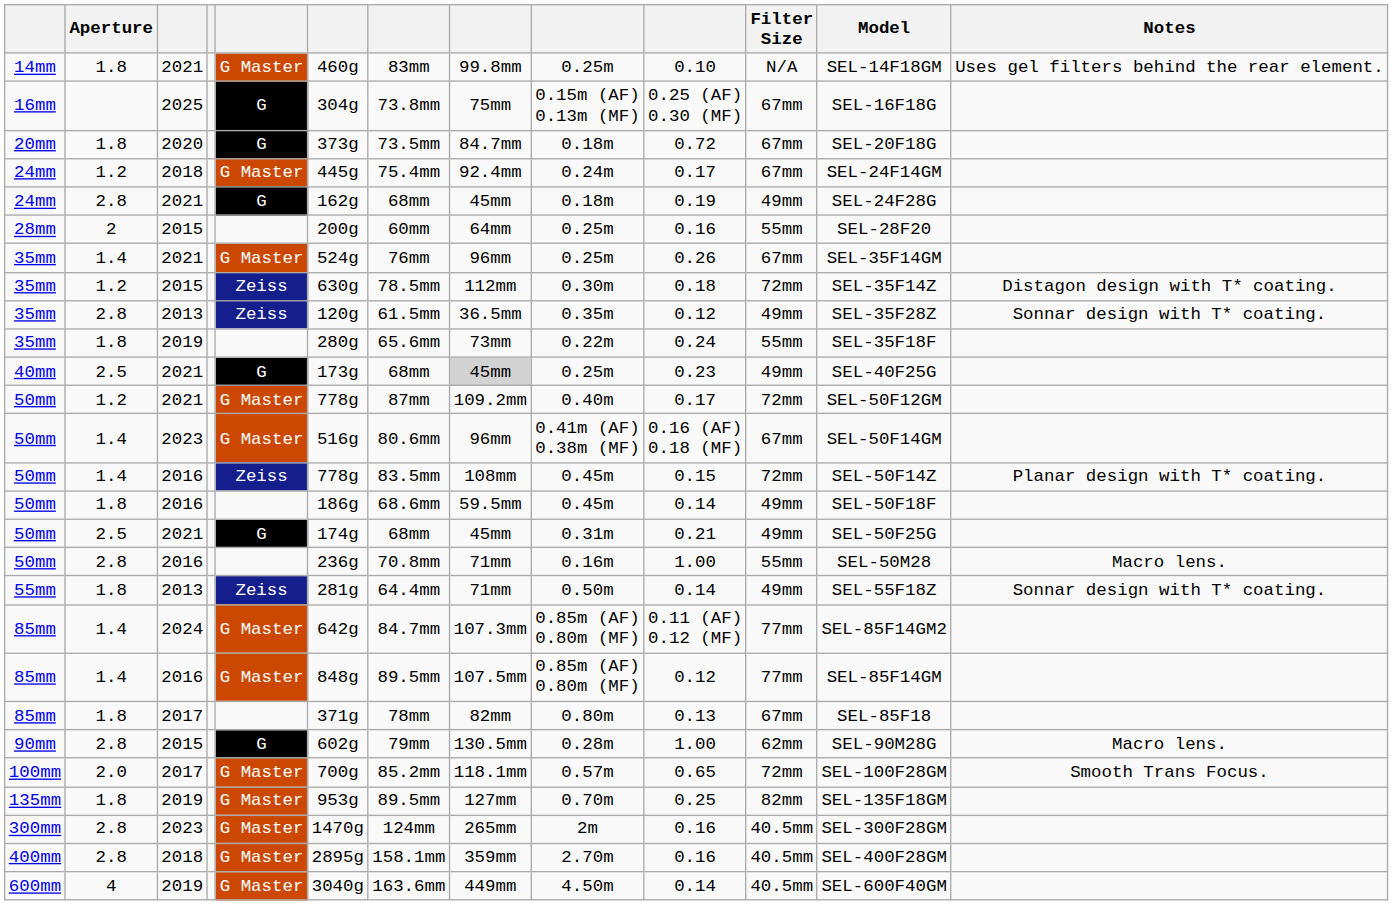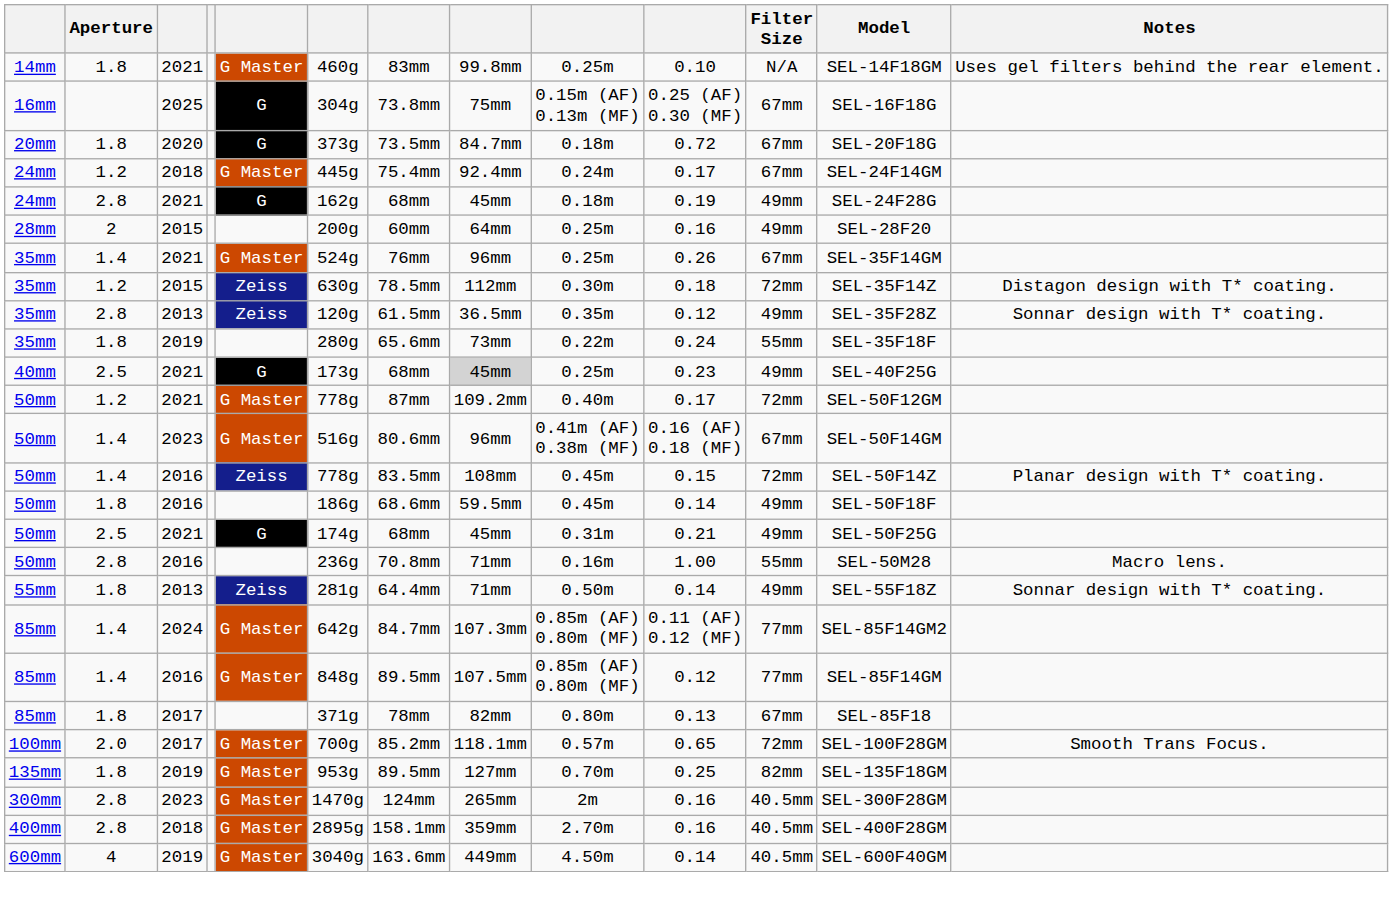 <table class="wikitable sortable" style="text-align:center">
 <tr>
 <th></th>
 <th>Aperture</th>
 <th></th>
 <th></th>
 <th></th>
 <th></th>
 <th></th>
 <th></th>
 <th></th>
 <th></th>
 <th>Filter<br>Size</th>
 <th>Model</th>
 <th>Notes</th>
 </tr>
 <tr>
 <td><a href='#'>14mm</a></td>
 <td>1.8</td>
 <td>2021</td>
 <td></td>
 <td style="background:#CC4801; color:white; text-align:center;">G Master</td>
 <td>460g</td>
 <td>83mm</td>
 <td>99.8mm</td>
 <td>0.25m</td>
 <td>0.10</td>
 <td>N/A</td>
 <td>SEL-14F18GM</td>
 <td>Uses gel filters behind the rear element.</td>
 </tr>
 <tr>
 <td><a href='#'>16mm</a></td>
 <td></td>
 <td>2025</td>
 <td></td>
 <td style="background:#000000; color:white; text-align:center;">G</td>
 <td>304g</td>
 <td>73.8mm</td>
 <td>75mm</td>
 <td>0.15m (AF)<br>0.13m (MF)</td>
 <td>0.25 (AF)<br>0.30 (MF)</td>
 <td>67mm</td>
 <td>SEL-16F18G</td>
 <td></td>
 </tr>
 <tr>
 <td><a href='#'>20mm</a></td>
 <td>1.8</td>
 <td>2020</td>
 <td></td>
 <td style="background:#000000; color:white; text-align:center;">G</td>
 <td>373g</td>
 <td>73.5mm</td>
 <td>84.7mm</td>
 <td>0.18m</td>
 <td>0.72</td>
 <td>67mm</td>
 <td>SEL-20F18G</td>
 <td></td>
 </tr>
 <tr>
 <td><a href='#'>24mm</a></td>
 <td>1.2</td>
 <td>2018</td>
 <td></td>
 <td style="background:#CC4801; color:white; text-align:center;">G Master</td>
 <td>445g</td>
 <td>75.4mm</td>
 <td>92.4mm</td>
 <td>0.24m</td>
 <td>0.17</td>
 <td>67mm</td>
 <td>SEL-24F14GM</td>
 <td></td>
 </tr>
 <tr>
 <td><a href='#'>24mm</a></td>
 <td>2.8</td>
 <td>2021</td>
 <td></td>
 <td style="background:#000000; color:white; text-align:center;">G</td>
 <td>162g</td>
 <td>68mm</td>
 <td>45mm</td>
 <td>0.18m</td>
 <td>0.19</td>
 <td>49mm</td>
 <td>SEL-24F28G</td>
 <td></td>
 </tr>
 <tr>
 <td><a href='#'>28mm</a></td>
 <td>2</td>
 <td>2015</td>
 <td></td>
 <td></td>
 <td>200g</td>
 <td>60mm</td>
 <td>64mm</td>
 <td>0.25m</td>
 <td>0.16</td>
-<td>55mm</td>
+<td>49mm</td>
 <td>SEL-28F20</td>
 <td></td>
 </tr>
 <tr>
 <td><a href='#'>35mm</a></td>
 <td>1.4</td>
 <td>2021</td>
 <td></td>
 <td style="background:#CC4801; color:white; text-align:center;">G Master</td>
 <td>524g</td>
 <td>76mm</td>
 <td>96mm</td>
 <td>0.25m</td>
 <td>0.26</td>
 <td>67mm</td>
 <td>SEL-35F14GM</td>
 <td></td>
 </tr>
 <tr>
 <td><a href='#'>35mm</a></td>
 <td>1.2</td>
 <td>2015</td>
 <td></td>
 <td style="background:#141E8C; color:white; text-align:center;">Zeiss</td>
 <td>630g</td>
 <td>78.5mm</td>
 <td>112mm</td>
 <td>0.30m</td>
 <td>0.18</td>
 <td>72mm</td>
 <td>SEL-35F14Z</td>
 <td>Distagon design with T* coating.</td>
 </tr>
 <tr>
 <td><a href='#'>35mm</a></td>
 <td>2.8</td>
 <td>2013</td>
 <td></td>
 <td style="background:#141E8C; color:white; text-align:center;">Zeiss</td>
 <td>120g</td>
 <td>61.5mm</td>
 <td>36.5mm</td>
 <td>0.35m</td>
 <td>0.12</td>
 <td>49mm</td>
 <td>SEL-35F28Z</td>
 <td>Sonnar design with T* coating.</td>
 </tr>
 <tr>
 <td><a href='#'>35mm</a></td>
 <td>1.8</td>
 <td>2019</td>
 <td></td>
 <td></td>
 <td>280g</td>
 <td>65.6mm</td>
 <td>73mm</td>
 <td>0.22m</td>
 <td>0.24</td>
 <td>55mm</td>
 <td>SEL-35F18F</td>
 <td></td>
 </tr>
 <tr>
 <td><a href='#'>40mm</a></td>
 <td>2.5</td>
 <td>2021</td>
 <td></td>
 <td style="background:#000000; color:white; text-align:center;">G</td>
 <td>173g</td>
 <td>68mm</td>
 <td style="background: lightgrey;">45mm</td>
 <td>0.25m</td>
 <td>0.23</td>
 <td>49mm</td>
 <td>SEL-40F25G</td>
 <td></td>
 </tr>
 <tr>
 <td><a href='#'>50mm</a></td>
 <td>1.2</td>
 <td>2021</td>
 <td></td>
 <td style="background:#CC4801; color:white; text-align:center;">G Master</td>
 <td>778g</td>
 <td>87mm</td>
 <td>109.2mm</td>
 <td>0.40m</td>
 <td>0.17</td>
 <td>72mm</td>
 <td>SEL-50F12GM</td>
 </tr>
 <tr>
 <td><a href='#'>50mm</a></td>
 <td>1.4</td>
 <td>2023</td>
 <td></td>
 <td style="background:#CC4801; color:white; text-align:center;">G Master</td>
 <td>516g</td>
 <td>80.6mm</td>
 <td>96mm</td>
 <td>0.41m (AF)<br>0.38m (MF)</td>
 <td>0.16 (AF)<br>0.18 (MF)</td>
 <td>67mm</td>
 <td>SEL-50F14GM</td>
 <td></td>
 </tr>
 <tr>
 <td><a href='#'>50mm</a></td>
 <td>1.4</td>
 <td>2016</td>
 <td></td>
 <td style="background:#141E8C; color:white; text-align:center;">Zeiss</td>
 <td>778g</td>
 <td>83.5mm</td>
 <td>108mm</td>
 <td>0.45m</td>
 <td>0.15</td>
 <td>72mm</td>
 <td>SEL-50F14Z</td>
 <td>Planar design with T* coating.</td>
 </tr>
 <tr>
 <td><a href='#'>50mm</a></td>
 <td>1.8</td>
 <td>2016</td>
 <td></td>
 <td></td>
 <td>186g</td>
 <td>68.6mm</td>
 <td>59.5mm</td>
 <td>0.45m</td>
 <td>0.14</td>
 <td>49mm</td>
 <td>SEL-50F18F</td>
 <td></td>
 </tr>
 <tr>
 <td><a href='#'>50mm</a></td>
 <td>2.5</td>
 <td>2021</td>
 <td></td>
 <td style="background:#000000; color:white; text-align:center;">G</td>
 <td>174g</td>
 <td>68mm</td>
 <td>45mm</td>
 <td>0.31m</td>
 <td>0.21</td>
 <td>49mm</td>
 <td>SEL-50F25G</td>
 <td></td>
 </tr>
 <tr>
 <td><a href='#'>50mm</a></td>
 <td>2.8</td>
 <td 2010>2016</td>
 <td></td>
 <td></td>
 <td>236g</td>
 <td>70.8mm</td>
 <td>71mm</td>
 <td>0.16m</td>
 <td>1.00</td>
 <td>55mm</td>
 <td>SEL-50M28</td>
 <td>Macro lens.</td>
 </tr>
 <tr>
 <td><a href='#'>55mm</a></td>
 <td>1.8</td>
 <td 2012>2013</td>
 <td></td>
 <td style="background:#141E8C; color:white; text-align:center;">Zeiss</td>
 <td>281g</td>
 <td>64.4mm</td>
 <td>71mm</td>
 <td>0.50m</td>
 <td>0.14</td>
 <td>49mm</td>
 <td>SEL-55F18Z</td>
 <td>Sonnar design with T* coating.</td>
 </tr>
 <tr>
 <td><a href='#'>85mm</a></td>
 <td>1.4</td>
 <td>2024</td>
 <td></td>
 <td style="background:#CC4801; color:white; text-align:center;">G Master</td>
 <td>642g</td>
 <td>84.7mm</td>
 <td>107.3mm</td>
 <td>0.85m (AF)<br>0.80m (MF)</td>
 <td>0.11 (AF)<br>0.12 (MF)</td>
 <td>77mm</td>
 <td>SEL-85F14GM2</td>
 <td></td>
 </tr>
 <tr>
 <td><a href='#'>85mm</a></td>
 <td>1.4</td>
 <td>2016</td>
 <td></td>
 <td style="background:#CC4801; color:white; text-align:center;">G Master</td>
 <td>848g</td>
 <td>89.5mm</td>
 <td>107.5mm</td>
 <td>0.85m (AF)<br>0.80m (MF)</td>
 <td>0.12</td>
 <td>77mm</td>
 <td>SEL-85F14GM</td>
 <td></td>
 </tr>
 <tr>
 <td><a href='#'>85mm</a></td>
 <td>1.8</td>
 <td>2017</td>
 <td></td>
 <td></td>
 <td>371g</td>
 <td>78mm</td>
 <td>82mm</td>
 <td>0.80m</td>
 <td>0.13</td>
 <td>67mm</td>
 <td>SEL-85F18</td>
 <td></td>
 </tr>
 <tr>
-<td><a href='#'>90mm</a></td>
-<td>2.8</td>
-<td>2015</td>
-<td></td>
-<td style="background:#000000; color:white; text-align:center;">G</td>
-<td>602g</td>
-<td>79mm</td>
-<td>130.5mm</td>
-<td>0.28m</td>
-<td>1.00</td>
-<td>62mm</td>
-<td>SEL-90M28G</td>
-<td>Macro lens.</td>
-</tr>
-<tr>
 <td><a href='#'>100mm</a></td>
 <td>2.0</td>
 <td>2017</td>
 <td></td>
 <td style="background:#CC4801; color:white; text-align:center;">G Master</td>
 <td>700g</td>
 <td>85.2mm</td>
 <td>118.1mm</td>
 <td>0.57m</td>
 <td>0.65</td>
 <td>72mm</td>
 <td>SEL-100F28GM</td>
 <td>Smooth Trans Focus.</td>
 </tr>
 <tr>
 <td><a href='#'>135mm</a></td>
 <td>1.8</td>
 <td>2019</td>
 <td></td>
 <td style="background:#CC4801; color:white; text-align:center;">G Master</td>
 <td>953g</td>
 <td>89.5mm</td>
 <td>127mm</td>
 <td>0.70m</td>
 <td>0.25</td>
 <td>82mm</td>
 <td>SEL-135F18GM</td>
 <td></td>
 </tr>
 <tr>
 <td><a href='#'>300mm</a></td>
 <td>2.8</td>
 <td>2023</td>
 <td></td>
 <td style="background:#CC4801; color:white; text-align:center;">G Master</td>
 <td>1470g</td>
 <td>124mm</td>
 <td>265mm</td>
 <td>2m</td>
 <td>0.16</td>
 <td>40.5mm</td>
 <td>SEL-300F28GM</td>
 <td></td>
 </tr>
 <tr>
 <td><a href='#'>400mm</a></td>
 <td>2.8</td>
 <td>2018</td>
 <td></td>
 <td style="background:#CC4801; color:white; text-align:center;">G Master</td>
 <td>2895g</td>
 <td>158.1mm</td>
 <td>359mm</td>
 <td>2.70m</td>
 <td>0.16</td>
 <td>40.5mm</td>
 <td>SEL-400F28GM</td>
 <td></td>
 </tr>
 <tr>
 <td><a href='#'>600mm</a></td>
 <td>4</td>
 <td>2019</td>
 <td></td>
 <td style="background:#CC4801; color:white; text-align:center;">G Master</td>
 <td>3040g</td>
 <td>163.6mm</td>
 <td>449mm</td>
 <td>4.50m</td>
 <td>0.14</td>
 <td>40.5mm</td>
 <td>SEL-600F40GM</td>
 <td></td>
 </tr>
 </table>
